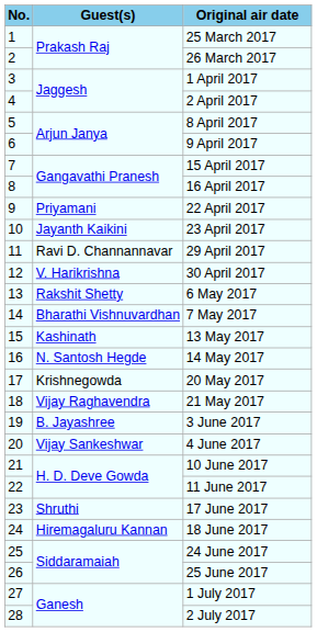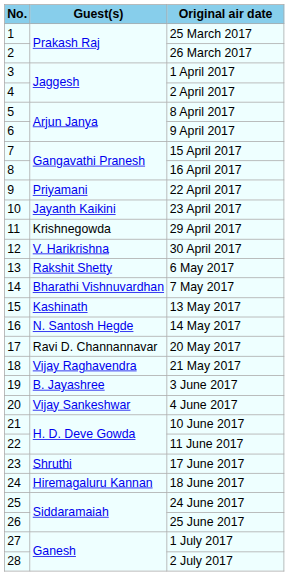 <table class="wikitable">
 <tr>
 <th style="background:skyBlue">No.</th>
 <th style="background:skyBlue">Guest(s)</th>
 <th style="background:skyBlue" width="145">Original air date</th>
 </tr>
 <tr style="background:#eff;">
 <td>1</td>
 <td rowspan="2"><a href='#'>Prakash Raj</a></td>
 <td>25 March 2017</td>
 </tr>
 <tr style="background:#eff;">
 <td>2</td>
 <td>26 March 2017</td>
 </tr>
 <tr style="background:#eff;">
 <td>3</td>
 <td rowspan="2"><a href='#'>Jaggesh</a></td>
 <td>1 April 2017</td>
 </tr>
 <tr style="background:#eff;">
 <td>4</td>
 <td>2 April 2017</td>
 </tr>
 <tr style="background:#eff;">
 <td>5</td>
 <td rowspan="2"><a href='#'>Arjun Janya</a></td>
 <td>8 April 2017</td>
 </tr>
 <tr style="background:#eff;">
 <td>6</td>
 <td>9 April 2017</td>
 </tr>
 <tr style="background:#eff;">
 <td>7</td>
 <td rowspan="2"><a href='#'>Gangavathi Pranesh</a></td>
 <td>15 April 2017</td>
 </tr>
 <tr style="background:#eff;">
 <td>8</td>
 <td>16 April 2017</td>
 </tr>
 <tr style="background:#eff;">
 <td>9</td>
 <td><a href='#'>Priyamani</a></td>
 <td>22 April 2017</td>
 </tr>
 <tr style="background:#eff;">
 <td>10</td>
 <td><a href='#'>Jayanth Kaikini</a></td>
 <td>23 April 2017</td>
 </tr>
 <tr style="background:#eff;">
 <td>11</td>
-<td>Ravi D. Channannavar</td>
+<td>Krishnegowda</td>
 <td>29 April 2017</td>
 </tr>
 <tr style="background:#eff;">
 <td>12</td>
 <td><a href='#'>V. Harikrishna</a></td>
 <td>30 April 2017</td>
 </tr>
 <tr style="background:#eff;">
 <td>13</td>
 <td><a href='#'>Rakshit Shetty</a></td>
 <td>6 May 2017</td>
 </tr>
 <tr style="background:#eff;">
 <td>14</td>
 <td><a href='#'>Bharathi Vishnuvardhan</a></td>
 <td>7 May 2017</td>
 </tr>
 <tr style="background:#eff;">
 <td>15</td>
 <td><a href='#'>Kashinath</a></td>
 <td>13 May 2017</td>
 </tr>
 <tr style="background:#eff;">
 <td>16</td>
 <td><a href='#'>N. Santosh Hegde</a></td>
 <td>14 May 2017</td>
 </tr>
 <tr style="background:#eff;">
 <td>17</td>
-<td>Krishnegowda</td>
+<td>Ravi D. Channannavar</td>
 <td>20 May 2017</td>
 </tr>
 <tr style="background:#eff;">
 <td>18</td>
 <td><a href='#'>Vijay Raghavendra</a></td>
 <td>21 May 2017</td>
 </tr>
 <tr style="background:#eff;">
 <td>19</td>
 <td><a href='#'>B. Jayashree</a></td>
 <td>3 June 2017</td>
 </tr>
 <tr style="background:#eff;">
 <td>20</td>
 <td><a href='#'>Vijay Sankeshwar</a></td>
 <td>4 June 2017</td>
 </tr>
 <tr style="background:#eff;">
 <td>21</td>
 <td rowspan="2"><a href='#'>H. D. Deve Gowda</a></td>
 <td>10 June 2017</td>
 </tr>
 <tr style="background:#eff;">
 <td>22</td>
 <td>11 June 2017</td>
 </tr>
 <tr style="background:#eff;">
 <td>23</td>
 <td><a href='#'>Shruthi</a></td>
 <td>17 June 2017</td>
 </tr>
 <tr style="background:#eff;">
 <td>24</td>
 <td><a href='#'>Hiremagaluru Kannan</a></td>
 <td>18 June 2017</td>
 </tr>
 <tr style="background:#eff;">
 <td>25</td>
 <td rowspan="2"><a href='#'>Siddaramaiah</a></td>
 <td>24 June 2017</td>
 </tr>
 <tr style="background:#eff;">
 <td>26</td>
 <td>25 June 2017</td>
 </tr>
 <tr style="background:#eff;">
 <td>27</td>
 <td rowspan="2"><a href='#'>Ganesh</a></td>
 <td>1 July 2017</td>
 </tr>
 <tr style="background:#eff;">
 <td>28</td>
 <td>2 July 2017</td>
 </tr>
 </table>
